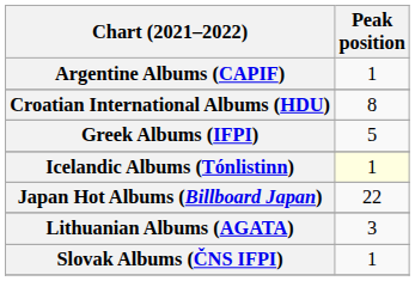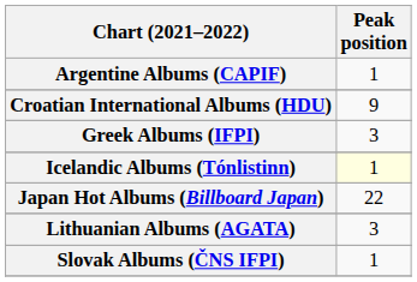 <table class="wikitable sortable plainrowheaders" style="text-align:center">
 <tr>
 <th scope="col">Chart (2021–2022)</th>
 <th scope="col">Peak<br>position</th>
 </tr>
 <tr>
 <th scope="row">Argentine Albums (<a href='#'>CAPIF</a>)</th>
 <td>1</td>
 </tr>
 <tr>
 </tr>
 <tr>
 </tr>
 <tr>
 </tr>
 <tr>
 </tr>
 <tr>
 </tr>
 <tr>
 <th scope="row">Croatian International Albums (<a href='#'>HDU</a>)</th>
-<td>8</td>
+<td>9</td>
 </tr>
 <tr>
 </tr>
 <tr>
 </tr>
 <tr>
 </tr>
 <tr>
 </tr>
 <tr>
 </tr>
 <tr>
 </tr>
 <tr>
 <th scope="row">Greek Albums (<a href='#'>IFPI</a>)</th>
-<td>5</td>
+<td>3</td>
 </tr>
 <tr>
 </tr>
 <tr>
 <th scope="row">Icelandic Albums (<a href='#'>Tónlistinn</a>)</th>
 <td style="background: lightyellow;">1</td>
 </tr>
 <tr>
 </tr>
 <tr>
 </tr>
 <tr>
 <th scope="row">Japan Hot Albums (<em><a href='#'>Billboard Japan</a></em>)</th>
 <td>22</td>
 </tr>
 <tr>
 </tr>
 <tr>
 <th scope="row">Lithuanian Albums (<a href='#'>AGATA</a>)</th>
 <td>3</td>
 </tr>
 <tr>
 </tr>
 <tr>
 </tr>
 <tr>
 </tr>
 <tr>
 </tr>
 <tr>
 </tr>
 <tr>
 <th scope="row">Slovak Albums (<a href='#'>ČNS IFPI</a>)</th>
 <td>1</td>
 </tr>
 <tr>
 </tr>
 <tr>
 </tr>
 <tr>
 </tr>
 <tr>
 </tr>
 <tr>
 </tr>
 <tr>
 </tr>
 </table>
